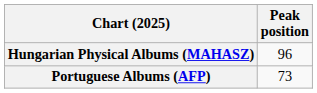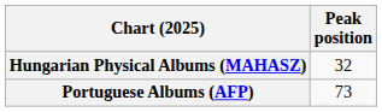 <table class="wikitable plainrowheaders" style="text-align:center;">
 <tr>
 <th scope="col">Chart (2025)</th>
 <th scope="col">Peak<br>position</th>
 </tr>
 <tr>
 <th scope="row">Hungarian Physical Albums (<a href='#'>MAHASZ</a>)</th>
-<td>96</td>
+<td>32</td>
 </tr>
 <tr>
 <th scope="row">Portuguese Albums (<a href='#'>AFP</a>)</th>
 <td>73</td>
 </tr>
 </table>
